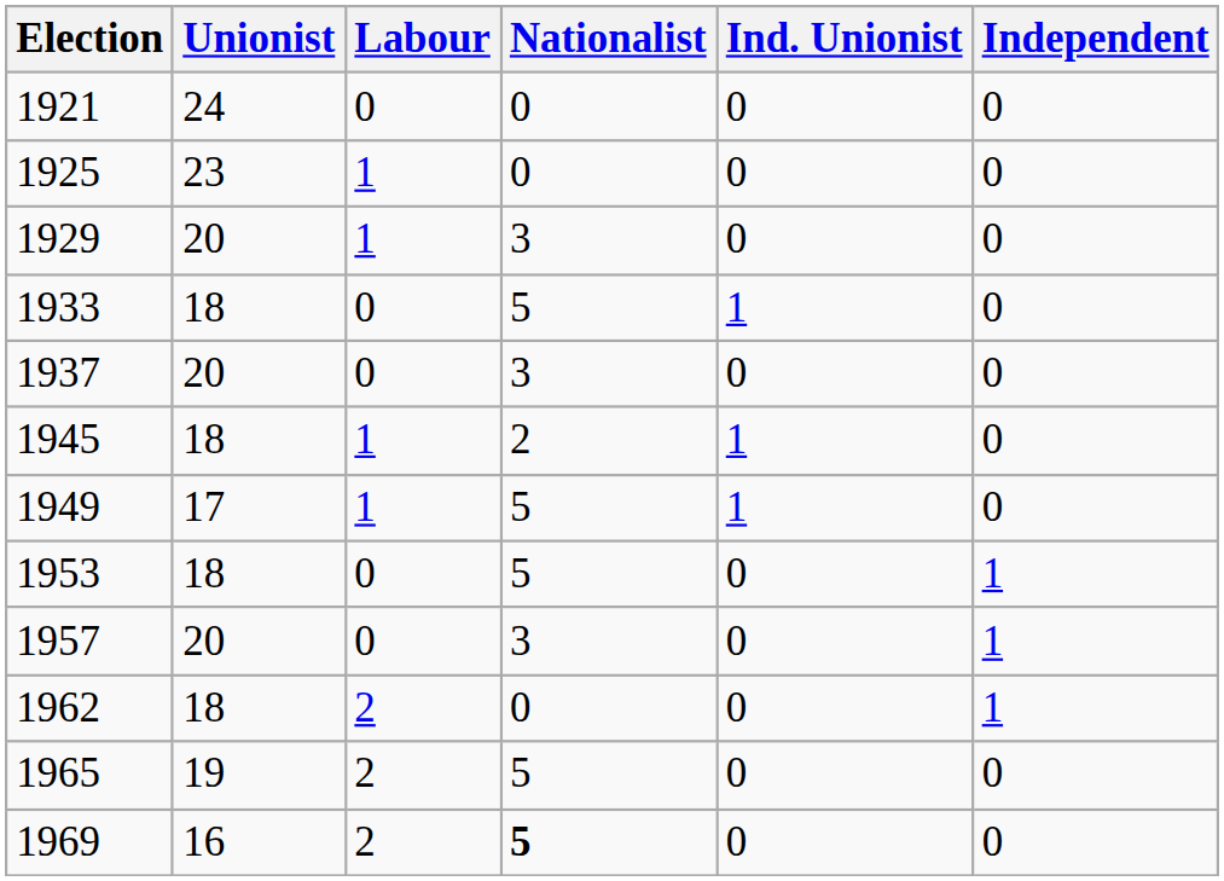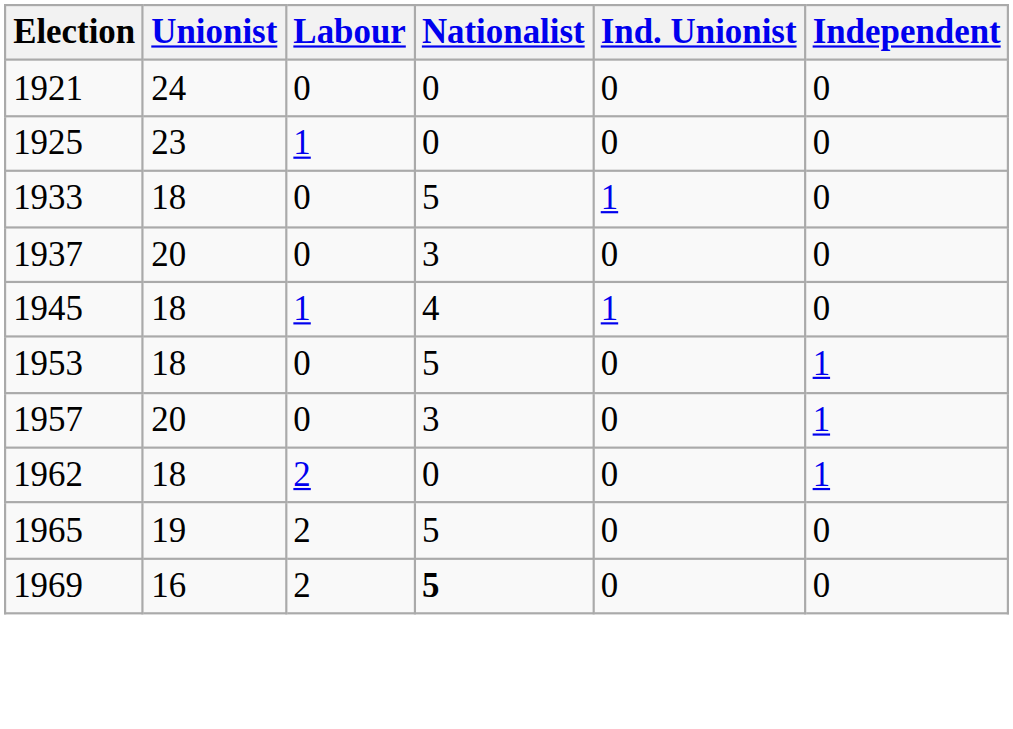 <table class="wikitable sortable">
 <tr>
 <th>Election</th>
 <th><a href='#'>Unionist</a></th>
 <th><a href='#'>Labour</a></th>
 <th><a href='#'>Nationalist</a></th>
 <th><a href='#'>Ind. Unionist</a></th>
 <th><a href='#'>Independent</a></th>
 </tr>
 <tr>
 <td>1921</td>
 <td>24</td>
 <td>0</td>
 <td>0</td>
 <td>0</td>
 <td>0</td>
 </tr>
 <tr>
 <td>1925</td>
 <td>23</td>
 <td><a href='#'>1</a></td>
 <td>0</td>
 <td>0</td>
 <td>0</td>
 </tr>
 <tr>
-<td>1929</td>
-<td>20</td>
-<td><a href='#'>1</a></td>
-<td>3</td>
-<td>0</td>
-<td>0</td>
-</tr>
-<tr>
 <td>1933</td>
 <td>18</td>
 <td>0</td>
 <td>5</td>
 <td><a href='#'>1</a></td>
 <td>0</td>
 </tr>
 <tr>
 <td>1937</td>
 <td>20</td>
 <td>0</td>
 <td>3</td>
 <td>0</td>
 <td>0</td>
 </tr>
 <tr>
 <td>1945</td>
 <td>18</td>
 <td><a href='#'>1</a></td>
-<td>2</td>
-<td><a href='#'>1</a></td>
-<td>0</td>
-</tr>
-<tr>
-<td>1949</td>
-<td>17</td>
-<td><a href='#'>1</a></td>
-<td>5</td>
+<td>4</td>
 <td><a href='#'>1</a></td>
 <td>0</td>
 </tr>
 <tr>
 <td>1953</td>
 <td>18</td>
 <td>0</td>
 <td>5</td>
 <td>0</td>
 <td><a href='#'>1</a></td>
 </tr>
 <tr>
 <td>1957</td>
 <td>20</td>
 <td>0</td>
 <td>3</td>
 <td>0</td>
 <td><a href='#'>1</a></td>
 </tr>
 <tr>
 <td>1962</td>
 <td>18</td>
 <td><a href='#'>2</a></td>
 <td>0</td>
 <td>0</td>
 <td><a href='#'>1</a></td>
 </tr>
 <tr>
 <td>1965</td>
 <td>19</td>
 <td>2</td>
 <td>5</td>
 <td>0</td>
 <td>0</td>
 </tr>
 <tr>
 <td>1969</td>
 <td>16</td>
 <td>2</td>
 <td><strong>5</strong></td>
 <td>0</td>
 <td>0</td>
 </tr>
 </table>
